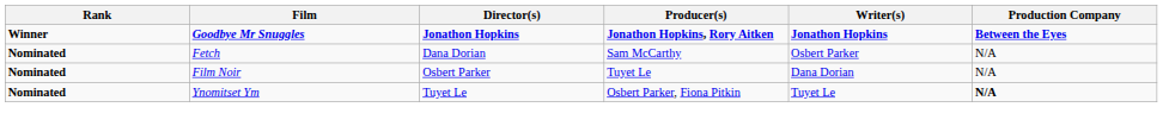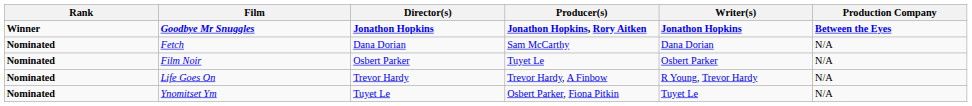 <table class="wikitable" width="95%" align="centre">
 <tr>
 <th width=16%>Rank</th>
 <th width=20%>Film</th>
 <th width=16%>Director(s)</th>
 <th width=16%>Producer(s)</th>
 <th width=16%>Writer(s)</th>
 <th width=16%>Production Company</th>
 </tr>
 <tr>
 <td><strong>Winner</strong></td>
 <td><strong><em><a href='#'>Goodbye Mr Snuggles</a></em></strong></td>
 <td><strong><a href='#'>Jonathon Hopkins</a></strong></td>
 <td><strong><a href='#'>Jonathon Hopkins</a>, <a href='#'>Rory Aitken</a></strong></td>
 <td><strong><a href='#'>Jonathon Hopkins</a></strong></td>
 <td><strong><a href='#'>Between the Eyes</a></strong></td>
 </tr>
 <tr>
 <td><strong>Nominated</strong></td>
 <td><em><a href='#'>Fetch</a></em></td>
 <td><a href='#'>Dana Dorian</a></td>
 <td><a href='#'>Sam McCarthy</a></td>
-<td><a href='#'>Osbert Parker</a></td>
+<td><a href='#'>Dana Dorian</a></td>
 <td>N/A </td>
 </tr>
 <tr>
 <td><strong>Nominated</strong></td>
 <td><em><a href='#'>Film Noir</a></em></td>
 <td><a href='#'>Osbert Parker</a></td>
 <td><a href='#'>Tuyet Le</a></td>
-<td><a href='#'>Dana Dorian</a></td>
+<td><a href='#'>Osbert Parker</a></td>
+<td>N/A </td>
+</tr>
+<tr>
+<td><strong>Nominated</strong></td>
+<td><em><a href='#'>Life Goes On</a></em></td>
+<td><a href='#'>Trevor Hardy</a></td>
+<td><a href='#'>Trevor Hardy</a>, <a href='#'>A Finbow</a></td>
+<td><a href='#'>R Young</a>, <a href='#'>Trevor Hardy</a></td>
 <td>N/A </td>
 </tr>
 <tr>
 <td><strong>Nominated</strong></td>
 <td><em><a href='#'>Ynomitset Ym</a></em></td>
 <td><a href='#'>Tuyet Le</a></td>
 <td><a href='#'>Osbert Parker</a>, <a href='#'>Fiona Pitkin</a></td>
 <td><a href='#'>Tuyet Le</a></td>
-<td><strong>N/A </strong></td>
+<td>N/A </td>
 </tr>
 </table>
